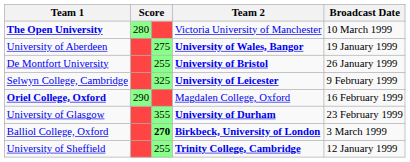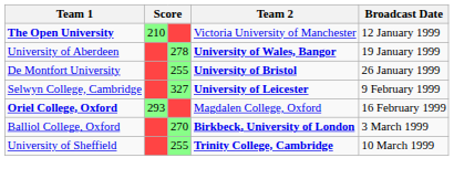 <table class="wikitable" border="1">
 <tr>
 <th>Team 1</th>
 <th colspan=2>Score</th>
 <th>Team 2</th>
 <th>Broadcast Date</th>
 </tr>
 <tr>
 <td><strong><a href='#'>The Open University</a></strong></td>
-<td style="background:#88ff88">280</td>
+<td style="background:#88ff88">210</td>
 <td style="background:#ff4444"></td>
 <td><a href='#'>Victoria University of Manchester</a></td>
-<td>10 March 1999</td>
+<td>12 January 1999</td>
 </tr>
 <tr>
 <td><a href='#'>University of Aberdeen</a></td>
 <td style="background:#ff4444"></td>
-<td style="background:#88ff88">275</td>
+<td style="background:#88ff88">278</td>
 <td><strong><a href='#'>University of Wales, Bangor</a></strong></td>
 <td>19 January 1999</td>
 </tr>
 <tr>
 <td><a href='#'>De Montfort University</a></td>
 <td style="background:#ff4444"></td>
 <td style="background:#88ff88">255</td>
 <td><strong><a href='#'>University of Bristol</a></strong></td>
 <td>26 January 1999</td>
 </tr>
 <tr>
 <td><a href='#'>Selwyn College, Cambridge</a></td>
 <td style="background:#ff4444"></td>
-<td style="background:#88ff88">325</td>
+<td style="background:#88ff88">327</td>
 <td><strong><a href='#'>University of Leicester</a></strong></td>
 <td>9 February 1999</td>
 </tr>
 <tr>
 <td><strong><a href='#'>Oriel College, Oxford</a></strong></td>
-<td style="background:#88ff88">290</td>
+<td style="background:#88ff88">293</td>
 <td style="background:#ff4444"></td>
 <td><a href='#'>Magdalen College, Oxford</a></td>
 <td>16 February 1999</td>
 </tr>
 <tr>
-<td><a href='#'>University of Glasgow</a></td>
-<td style="background:#ff4444"></td>
-<td style="background:#88ff88">355</td>
-<td><strong><a href='#'>University of Durham</a></strong></td>
-<td>23 February 1999</td>
-</tr>
-<tr>
 <td><a href='#'>Balliol College, Oxford</a></td>
 <td style="background:#ff4444"></td>
-<td style="background:#88ff88"><strong>270</strong></td>
+<td style="background:#88ff88">270</td>
 <td><strong><a href='#'>Birkbeck, University of London</a></strong></td>
 <td>3 March 1999</td>
 </tr>
 <tr>
 <td><a href='#'>University of Sheffield</a></td>
 <td style="background:#ff4444"></td>
 <td style="background:#88ff88">255</td>
 <td><strong><a href='#'>Trinity College, Cambridge</a></strong></td>
-<td>12 January 1999</td>
+<td>10 March 1999</td>
 </tr>
 </table>
